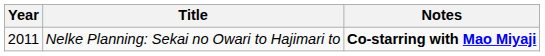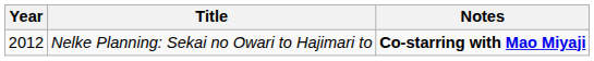 <table class="wikitable">
 <tr>
 <th>Year</th>
 <th>Title</th>
 <th>Notes</th>
 </tr>
 <tr>
-<td>2011</td>
+<td>2012</td>
 <td><em>Nelke Planning: Sekai no Owari to Hajimari to</em></td>
 <td><strong>Co-starring with <a href='#'>Mao Miyaji</a></strong></td>
 </tr>
 </table>
